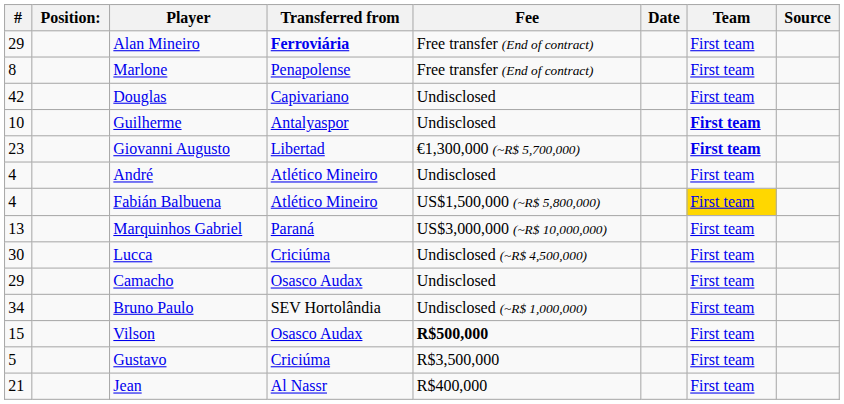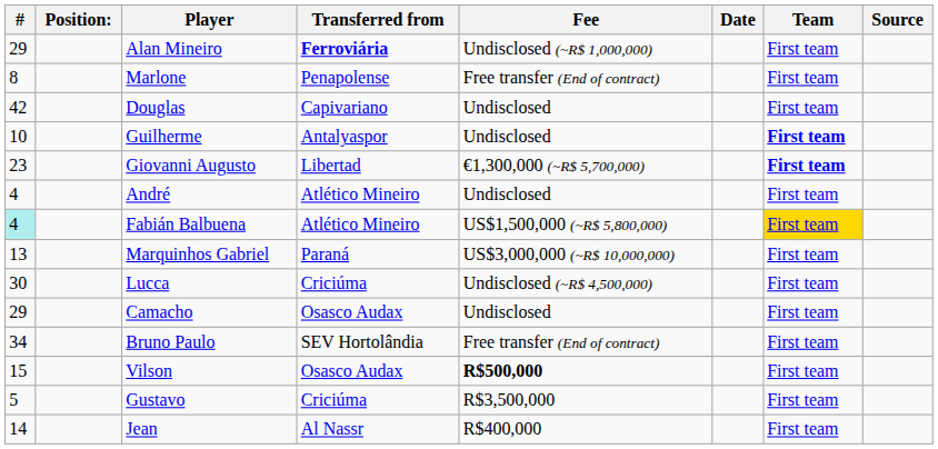 <table class="wikitable sortable" style="width:90%; text-align:center; font-size:95%; text-align:left;">
 <tr>
 <th>#</th>
 <th>Position:</th>
 <th>Player</th>
 <th>Transferred from</th>
 <th>Fee</th>
 <th>Date</th>
 <th>Team</th>
 <th>Source</th>
 </tr>
 <tr>
 <td>29</td>
 <td></td>
 <td> <a href='#'>Alan Mineiro</a></td>
 <td><strong> <a href='#'>Ferroviária</a></strong></td>
-<td>Free transfer <small><em>(End of contract)</em></small></td>
+<td>Undisclosed <small><em>(~R$ 1,000,000)</em></small></td>
 <td></td>
 <td><a href='#'>First team</a></td>
 <td></td>
 </tr>
 <tr>
 <td>8</td>
 <td></td>
 <td> <a href='#'>Marlone</a></td>
 <td> <a href='#'>Penapolense</a></td>
 <td>Free transfer <small><em>(End of contract)</em></small></td>
 <td></td>
 <td><a href='#'>First team</a></td>
 <td></td>
 </tr>
 <tr>
 <td>42</td>
 <td></td>
 <td> <a href='#'>Douglas</a></td>
 <td> <a href='#'>Capivariano</a></td>
 <td>Undisclosed</td>
 <td></td>
 <td><a href='#'>First team</a></td>
 <td></td>
 </tr>
 <tr>
 <td>10</td>
 <td></td>
 <td> <a href='#'>Guilherme</a></td>
 <td> <a href='#'>Antalyaspor</a></td>
 <td>Undisclosed</td>
 <td></td>
 <td><strong><a href='#'>First team</a></strong></td>
 <td></td>
 </tr>
 <tr>
 <td>23</td>
 <td></td>
 <td> <a href='#'>Giovanni Augusto</a></td>
 <td> <a href='#'>Libertad</a></td>
 <td>€1,300,000 <small><em>(~R$ 5,700,000)</em></small></td>
 <td></td>
 <td><strong><a href='#'>First team</a></strong></td>
 <td></td>
 </tr>
 <tr>
 <td>4</td>
 <td></td>
 <td> <a href='#'>André</a></td>
 <td> <a href='#'>Atlético Mineiro</a></td>
 <td>Undisclosed</td>
 <td></td>
 <td><a href='#'>First team</a></td>
 <td></td>
 </tr>
 <tr>
-<td>4</td>
+<td style="background: paleturquoise;">4</td>
 <td></td>
 <td> <a href='#'>Fabián Balbuena</a></td>
 <td> <a href='#'>Atlético Mineiro</a></td>
 <td>US$1,500,000 <small><em>(~R$ 5,800,000)</em></small></td>
 <td></td>
 <td style="background: gold;"><a href='#'>First team</a></td>
 <td></td>
 </tr>
 <tr>
 <td>13</td>
 <td></td>
 <td> <a href='#'>Marquinhos Gabriel</a></td>
 <td> <a href='#'>Paraná</a></td>
 <td>US$3,000,000 <small><em>(~R$ 10,000,000)</em></small></td>
 <td></td>
 <td><a href='#'>First team</a></td>
 <td></td>
 </tr>
 <tr>
 <td>30</td>
 <td></td>
 <td> <a href='#'>Lucca</a></td>
 <td> <a href='#'>Criciúma</a></td>
 <td>Undisclosed <small><em>(~R$ 4,500,000)</em></small></td>
 <td></td>
 <td><a href='#'>First team</a></td>
 <td></td>
 </tr>
 <tr>
 <td>29</td>
 <td></td>
 <td> <a href='#'>Camacho</a></td>
 <td> <a href='#'>Osasco Audax</a></td>
 <td>Undisclosed</td>
 <td></td>
 <td><a href='#'>First team</a></td>
 <td></td>
 </tr>
 <tr>
 <td>34</td>
 <td></td>
 <td> <a href='#'>Bruno Paulo</a></td>
 <td> SEV Hortolândia</td>
-<td>Undisclosed <small><em>(~R$ 1,000,000)</em></small></td>
+<td>Free transfer <small><em>(End of contract)</em></small></td>
 <td></td>
 <td><a href='#'>First team</a></td>
 <td></td>
 </tr>
 <tr>
 <td>15</td>
 <td></td>
 <td> <a href='#'>Vilson</a></td>
 <td> <a href='#'>Osasco Audax</a></td>
 <td><strong>R$500,000</strong></td>
 <td></td>
 <td><a href='#'>First team</a></td>
 <td></td>
 </tr>
 <tr>
 <td>5</td>
 <td></td>
 <td> <a href='#'>Gustavo</a></td>
 <td> <a href='#'>Criciúma</a></td>
 <td>R$3,500,000</td>
 <td></td>
 <td><a href='#'>First team</a></td>
 <td></td>
 </tr>
 <tr>
-<td>21</td>
+<td>14</td>
 <td></td>
 <td> <a href='#'>Jean</a></td>
 <td> <a href='#'>Al Nassr</a></td>
 <td>R$400,000</td>
 <td></td>
 <td><a href='#'>First team</a></td>
 <td></td>
 </tr>
 </table>
